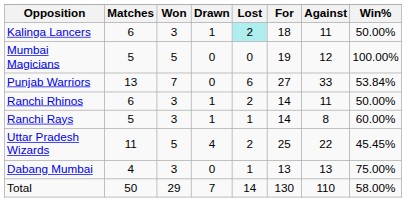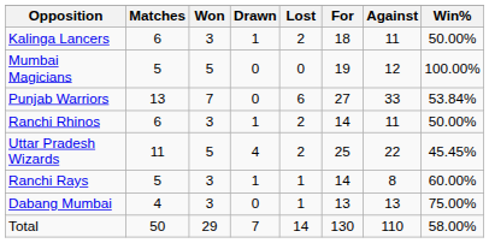 <table class="wikitable sortable" style="text-align:center">
 <tr>
 </tr>
 <tr>
 <th width=130>Opposition</th>
 <th width=40>Matches</th>
 <th width=40>Won</th>
 <th width=40>Drawn</th>
 <th width=40>Lost</th>
 <th width=40>For</th>
 <th width=40>Against</th>
 <th width=40>Win%</th>
 </tr>
 <tr>
 <td align=left><a href='#'>Kalinga Lancers</a></td>
 <td>6</td>
 <td>3</td>
 <td>1</td>
-<td style="background: paleturquoise;">2</td>
+<td>2</td>
 <td>18</td>
 <td>11</td>
 <td>50.00%</td>
 </tr>
 <tr>
 <td align=left><a href='#'>Mumbai Magicians</a></td>
 <td>5</td>
 <td>5</td>
 <td>0</td>
 <td>0</td>
 <td>19</td>
 <td>12</td>
 <td>100.00%</td>
 </tr>
 <tr>
 <td align=left><a href='#'>Punjab Warriors</a></td>
 <td>13</td>
 <td>7</td>
 <td>0</td>
 <td>6</td>
 <td>27</td>
 <td>33</td>
 <td>53.84%</td>
 </tr>
 <tr>
 <td align=left><a href='#'>Ranchi Rhinos</a></td>
 <td>6</td>
 <td>3</td>
 <td>1</td>
 <td>2</td>
 <td>14</td>
 <td>11</td>
 <td>50.00%</td>
 </tr>
 <tr>
+<td align=left><a href='#'>Uttar Pradesh Wizards</a></td>
+<td>11</td>
+<td>5</td>
+<td>4</td>
+<td>2</td>
+<td>25</td>
+<td>22</td>
+<td>45.45%</td>
+</tr>
+<tr>
 <td align=left><a href='#'>Ranchi Rays</a></td>
 <td>5</td>
 <td>3</td>
 <td>1</td>
 <td>1</td>
 <td>14</td>
 <td>8</td>
 <td>60.00%</td>
-</tr>
-<tr>
-<td align=left><a href='#'>Uttar Pradesh Wizards</a></td>
-<td>11</td>
-<td>5</td>
-<td>4</td>
-<td>2</td>
-<td>25</td>
-<td>22</td>
-<td>45.45%</td>
 </tr>
 <tr>
 <td align=left><a href='#'>Dabang Mumbai</a></td>
 <td>4</td>
 <td>3</td>
 <td>0</td>
 <td>1</td>
 <td>13</td>
 <td>13</td>
 <td>75.00%</td>
 </tr>
 <tr>
 <td align=left>Total</td>
 <td>50</td>
 <td>29</td>
 <td>7</td>
 <td>14</td>
 <td>130</td>
 <td>110</td>
 <td>58.00%</td>
 </tr>
 </table>
